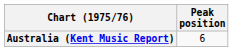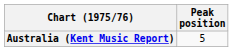 <table class="wikitable plainrowheaders" style="text-align:center">
 <tr>
 <th>Chart (1975/76)</th>
 <th>Peak<br>position</th>
 </tr>
 <tr>
 <th scope="row">Australia (<a href='#'>Kent Music Report</a>)</th>
-<td>6</td>
+<td>5</td>
 </tr>
 </table>
